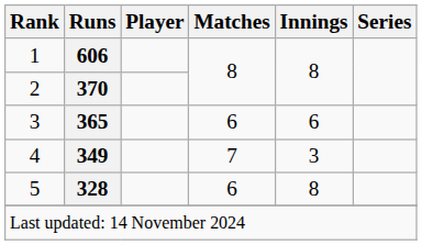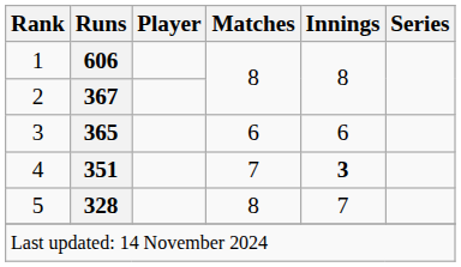 <table class="wikitable plainrowheaders sortable">
 <tr>
 <th scope=col>Rank</th>
 <th scope=col>Runs</th>
 <th scope=col>Player</th>
 <th scope=col>Matches</th>
 <th scope=col>Innings</th>
 <th scope=col>Series</th>
 </tr>
 <tr>
 <td align=center>1</td>
 <th scope=row style="text-align:center;">606</th>
 <td></td>
 <td align=center rowspan=2>8</td>
 <td align=center rowspan=2>8</td>
 <td rowspan=2></td>
 </tr>
 <tr>
 <td align=center>2</td>
-<th scope=row style=text-align:center;>370</th>
+<th scope=row style=text-align:center;>367</th>
 <td></td>
 </tr>
 <tr>
 <td align=center>3</td>
 <th scope=row style=text-align:center;>365</th>
 <td></td>
 <td align=center>6</td>
 <td align=center>6</td>
 <td></td>
 </tr>
 <tr>
 <td align=center>4</td>
-<th scope=row style=text-align:center;>349</th>
+<th scope=row style=text-align:center;>351</th>
 <td></td>
 <td align=center>7</td>
-<td align=center>3</td>
+<td align=center><strong>3</strong></td>
 <td></td>
 </tr>
 <tr>
 <td align=center>5</td>
 <th scope=row style=text-align:center;>328</th>
 <td></td>
-<td align=center>6</td>
 <td align=center>8</td>
+<td align=center>7</td>
 <td></td>
 </tr>
 <tr>
 </tr>
 <tr class=sortbottom>
 <td colspan=6><small>Last updated: 14 November 2024</small></td>
 </tr>
 </table>
